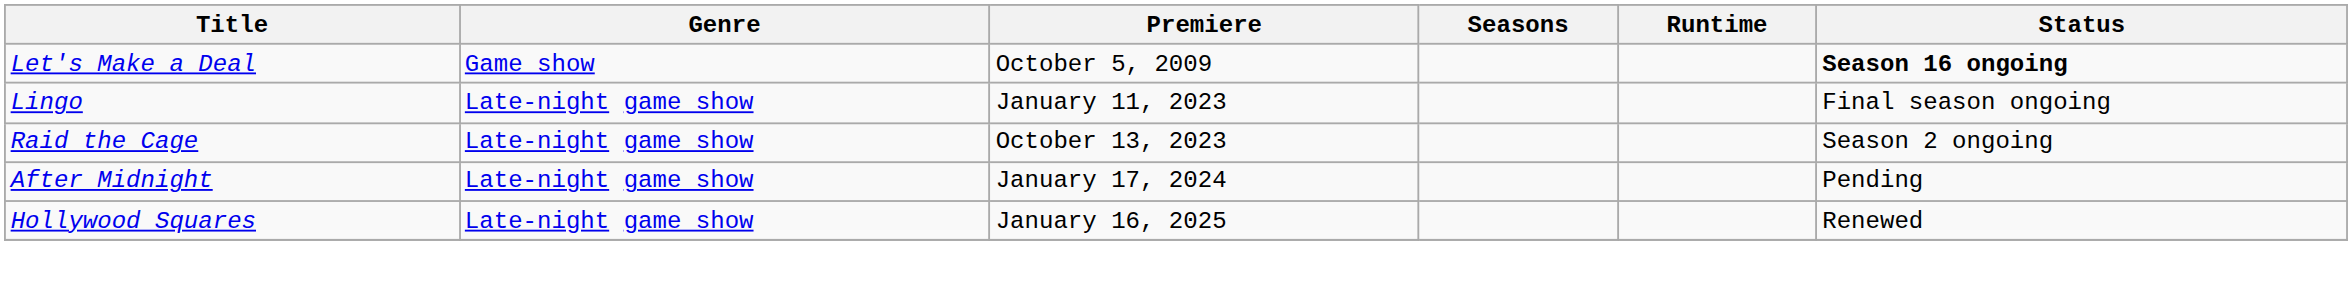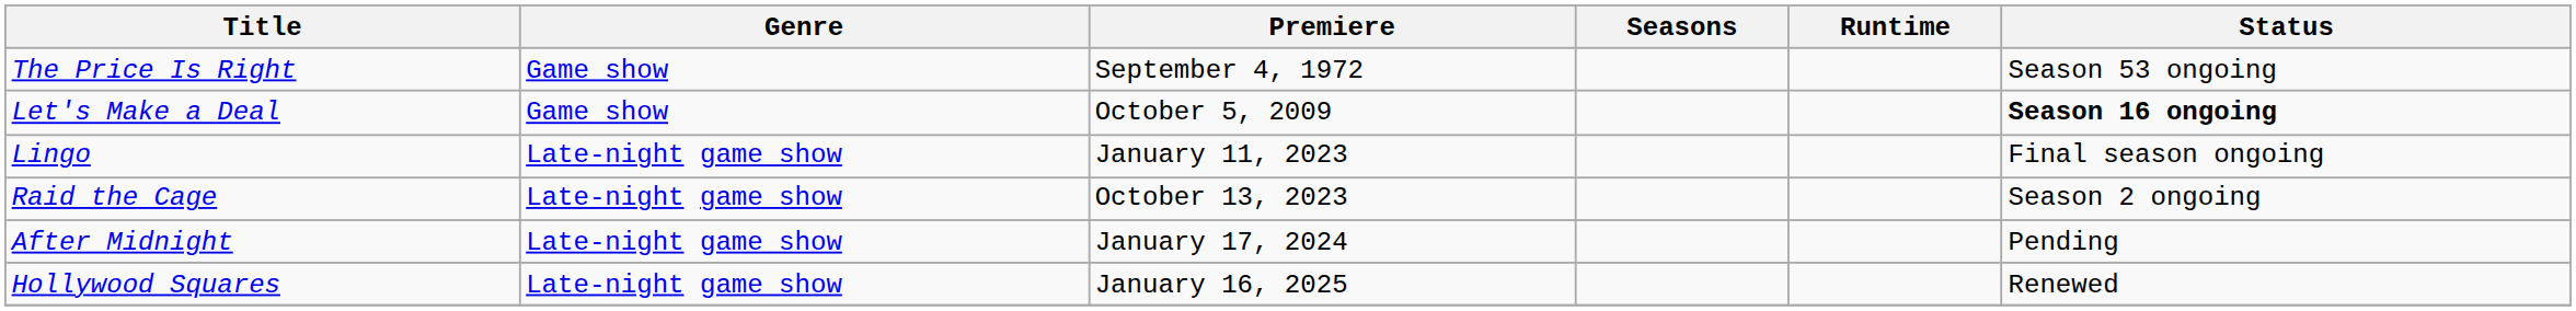 <table class="wikitable sortable" style="width:80%;">
 <tr>
 <th>Title</th>
 <th>Genre</th>
 <th>Premiere</th>
 <th>Seasons</th>
 <th>Runtime</th>
 <th>Status</th>
+</tr>
+<tr>
+<td><em><a href='#'>The Price Is Right</a></em></td>
+<td><a href='#'>Game show</a></td>
+<td>September 4, 1972</td>
+<td></td>
+<td></td>
+<td>Season 53 ongoing</td>
 </tr>
 <tr>
 <td><em><a href='#'>Let's Make a Deal</a></em></td>
 <td><a href='#'>Game show</a></td>
 <td>October 5, 2009</td>
 <td></td>
 <td></td>
 <td><strong>Season 16 ongoing</strong></td>
 </tr>
 <tr>
 <td><em><a href='#'>Lingo</a></em></td>
 <td><a href='#'>Late-night</a> <a href='#'>game show</a></td>
 <td>January 11, 2023</td>
 <td></td>
 <td></td>
 <td>Final season ongoing</td>
 </tr>
 <tr>
 <td><em><a href='#'>Raid the Cage</a></em></td>
 <td><a href='#'>Late-night</a> <a href='#'>game show</a></td>
 <td>October 13, 2023</td>
 <td></td>
 <td></td>
 <td>Season 2 ongoing</td>
 </tr>
 <tr>
 <td><em><a href='#'>After Midnight</a></em></td>
 <td><a href='#'>Late-night</a> <a href='#'>game show</a></td>
 <td>January 17, 2024</td>
 <td></td>
 <td></td>
 <td>Pending</td>
 </tr>
 <tr>
 <td><em><a href='#'>Hollywood Squares</a></em></td>
 <td><a href='#'>Late-night</a> <a href='#'>game show</a></td>
 <td>January 16, 2025</td>
 <td></td>
 <td></td>
 <td>Renewed</td>
 </tr>
 <tr>
 </tr>
 </table>
